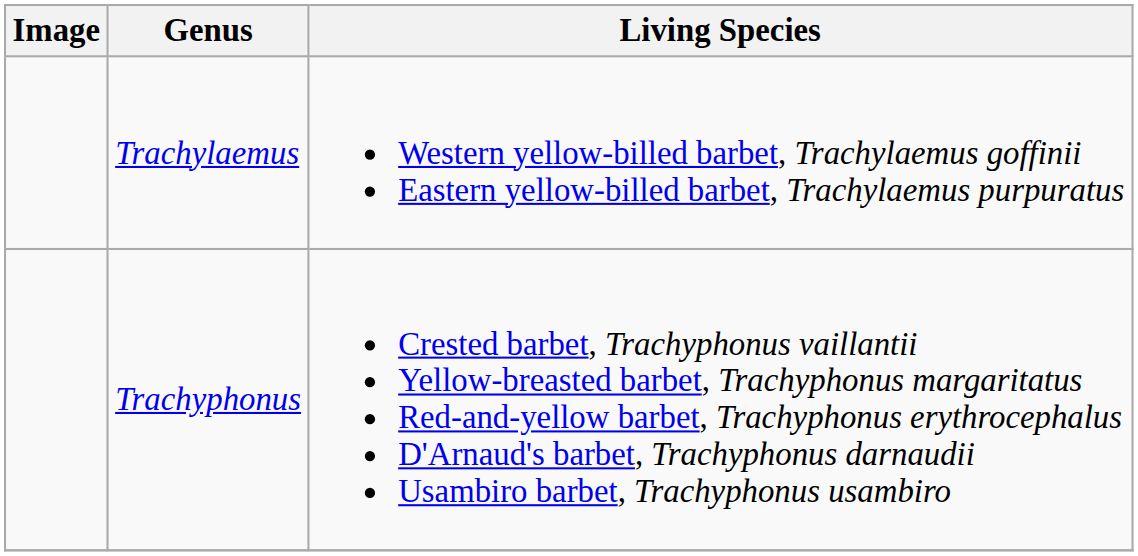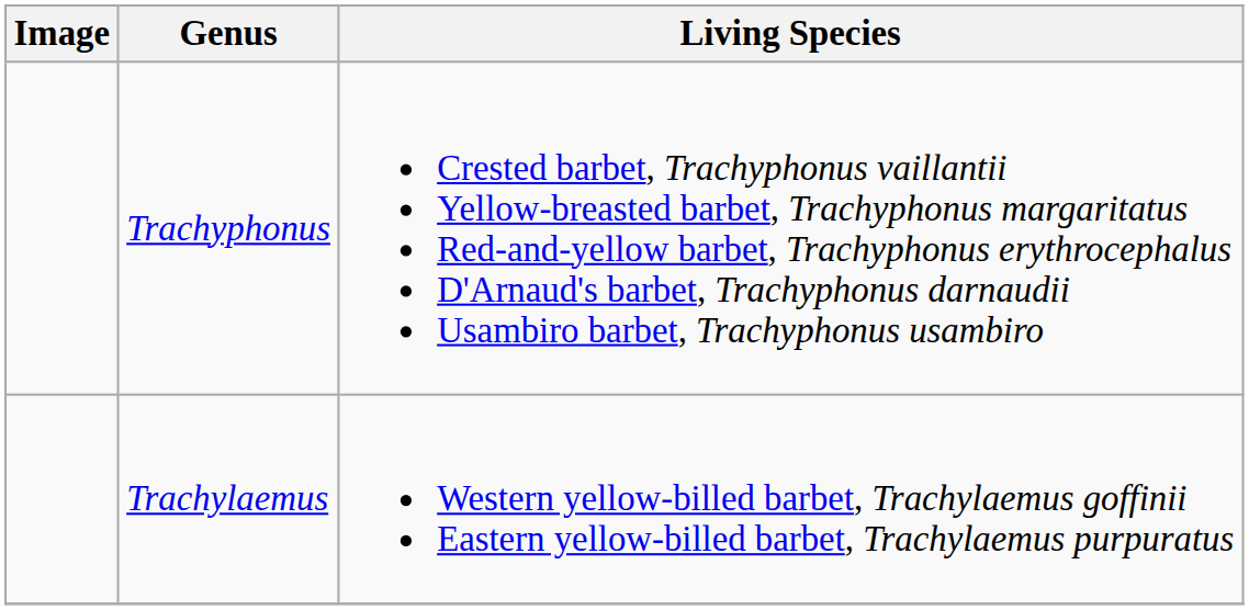 <table class="wikitable">
 <tr>
 <th>Image</th>
 <th>Genus</th>
 <th>Living Species</th>
 </tr>
 <tr>
 <td></td>
+<td><em><a href='#'>Trachyphonus</a></em> </td>
+<td><br><ul><li><a href='#'>Crested barbet</a>, <em>Trachyphonus vaillantii</em></li><li><a href='#'>Yellow-breasted barbet</a>, <em>Trachyphonus margaritatus</em></li><li><a href='#'>Red-and-yellow barbet</a>, <em>Trachyphonus erythrocephalus</em></li><li><a href='#'>D'Arnaud's barbet</a>, <em>Trachyphonus darnaudii</em></li><li><a href='#'>Usambiro barbet</a>, <em>Trachyphonus usambiro</em></li></ul></td>
+</tr>
+<tr>
+<td></td>
 <td><em><a href='#'>Trachylaemus</a></em> </td>
 <td><br><ul><li><a href='#'>Western yellow-billed barbet</a>, <em>Trachylaemus goffinii</em></li><li><a href='#'>Eastern yellow-billed barbet</a>, <em>Trachylaemus purpuratus</em></li></ul></td>
 </tr>
 <tr>
-<td></td>
-<td><em><a href='#'>Trachyphonus</a></em> </td>
-<td><br><ul><li><a href='#'>Crested barbet</a>, <em>Trachyphonus vaillantii</em></li><li><a href='#'>Yellow-breasted barbet</a>, <em>Trachyphonus margaritatus</em></li><li><a href='#'>Red-and-yellow barbet</a>, <em>Trachyphonus erythrocephalus</em></li><li><a href='#'>D'Arnaud's barbet</a>, <em>Trachyphonus darnaudii</em></li><li><a href='#'>Usambiro barbet</a>, <em>Trachyphonus usambiro</em></li></ul></td>
-</tr>
-<tr>
 </tr>
 </table>
